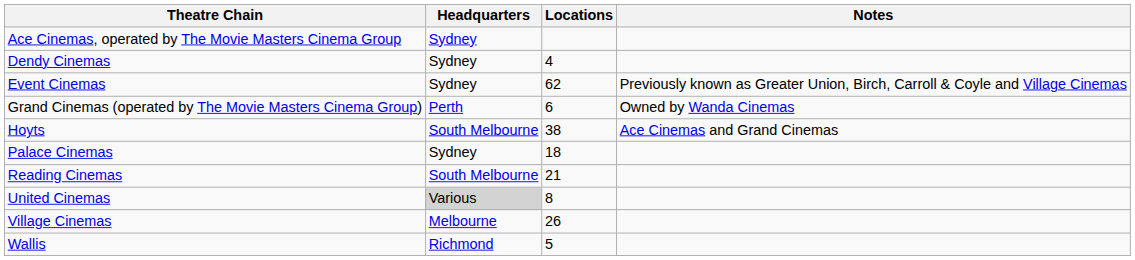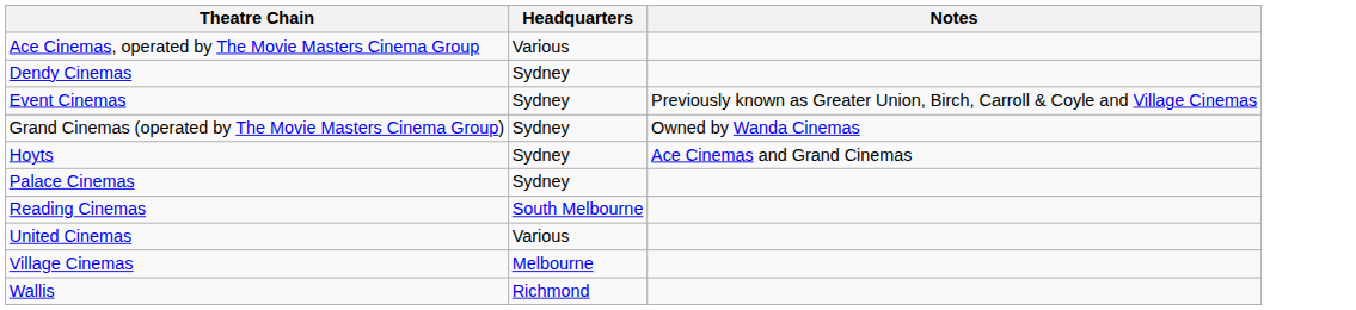 <table class="wikitable sortable">
 <tr>
 <th><strong>Theatre Chain</strong></th>
 <th><strong>Headquarters </strong></th>
-<th><strong>Locations</strong></th>
 <th><strong>Notes</strong></th>
 </tr>
 <tr>
 <td><a href='#'>Ace Cinemas</a>, operated by <a href='#'>The Movie Masters Cinema Group</a></td>
-<td><a href='#'>Sydney</a></td>
-<td></td>
+<td>Various</td>
 <td></td>
 </tr>
 <tr>
 <td><a href='#'>Dendy Cinemas</a></td>
 <td>Sydney</td>
-<td>4</td>
 <td></td>
 </tr>
 <tr>
 <td><a href='#'>Event Cinemas</a></td>
 <td>Sydney</td>
-<td>62</td>
 <td>Previously known as Greater Union, Birch, Carroll & Coyle and <a href='#'>Village Cinemas</a></td>
 </tr>
 <tr>
 <td>Grand Cinemas (operated by <a href='#'>The Movie Masters Cinema Group</a>)</td>
-<td><a href='#'>Perth</a></td>
-<td>6</td>
+<td>Sydney</td>
 <td>Owned by <a href='#'>Wanda Cinemas</a></td>
 </tr>
 <tr>
 <td><a href='#'>Hoyts</a></td>
-<td><a href='#'>South Melbourne</a></td>
-<td>38</td>
+<td>Sydney</td>
 <td><a href='#'>Ace Cinemas</a> and Grand Cinemas</td>
 </tr>
 <tr>
 <td><a href='#'>Palace Cinemas</a></td>
 <td>Sydney</td>
-<td>18</td>
 <td></td>
 </tr>
 <tr>
 <td><a href='#'>Reading Cinemas</a></td>
 <td><a href='#'>South Melbourne</a></td>
-<td>21</td>
 <td></td>
 </tr>
 <tr>
 <td><a href='#'>United Cinemas</a></td>
-<td style="background: lightgrey;">Various</td>
-<td>8</td>
+<td>Various</td>
 <td></td>
 </tr>
 <tr>
 <td><a href='#'>Village Cinemas</a></td>
 <td><a href='#'>Melbourne</a></td>
-<td>26</td>
 <td></td>
 </tr>
 <tr>
 <td><a href='#'>Wallis</a></td>
 <td><a href='#'>Richmond</a></td>
-<td>5</td>
 <td></td>
 </tr>
 </table>
